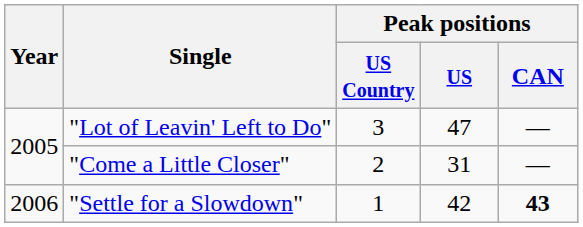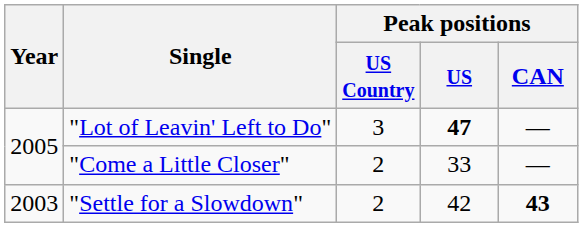 <table class="wikitable">
 <tr>
 <th rowspan="2">Year</th>
 <th rowspan="2">Single</th>
 <th colspan="3">Peak positions</th>
 </tr>
 <tr>
 <th width=45><small><a href='#'>US Country</a></small><br></th>
 <th width=45><small><a href='#'>US</a></small><br></th>
 <th width="45"><a href='#'>CAN</a><br></th>
 </tr>
 <tr>
 <td rowspan=2>2005</td>
 <td>"<a href='#'>Lot of Leavin' Left to Do</a>"</td>
 <td align="center">3</td>
-<td align="center">47</td>
+<td align="center"><strong>47</strong></td>
 <td align="center">—</td>
 </tr>
 <tr>
 <td>"<a href='#'>Come a Little Closer</a>"</td>
 <td align="center">2</td>
-<td align="center">31</td>
+<td align="center">33</td>
 <td align="center">—</td>
 </tr>
 <tr>
-<td>2006</td>
+<td>2003</td>
 <td>"<a href='#'>Settle for a Slowdown</a>"</td>
-<td align="center">1</td>
+<td align="center">2</td>
 <td align="center">42</td>
 <td align="center"><strong>43</strong></td>
 </tr>
 </table>
